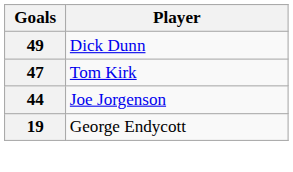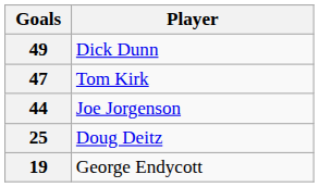 <table class="wikitable" style="text-align:left;">
 <tr>
 <th width=50>Goals</th>
 <th width=200>Player</th>
 </tr>
 <tr>
 <th>49</th>
 <td> <a href='#'>Dick Dunn</a></td>
 </tr>
 <tr>
 <th>47</th>
 <td> <a href='#'>Tom Kirk</a></td>
 </tr>
 <tr>
 <th>44</th>
 <td> <a href='#'>Joe Jorgenson</a></td>
 </tr>
 <tr>
+<th>25</th>
+<td> <a href='#'>Doug Deitz</a></td>
+</tr>
+<tr>
 <th>19</th>
 <td> George Endycott</td>
 </tr>
 </table>
